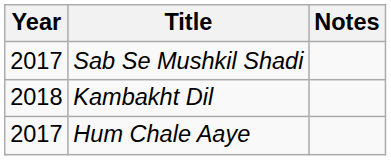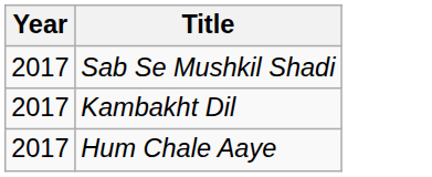 <table class="wikitable sortable">
 <tr>
 <th>Year</th>
 <th>Title</th>
-<th>Notes</th>
 </tr>
 <tr>
 <td>2017</td>
 <td><em>Sab Se Mushkil Shadi</em></td>
-<td></td>
 </tr>
 <tr>
-<td>2018</td>
+<td>2017</td>
 <td><em>Kambakht Dil</em></td>
-<td></td>
 </tr>
 <tr>
 <td>2017</td>
 <td><em>Hum Chale Aaye</em></td>
-<td></td>
 </tr>
 </table>
